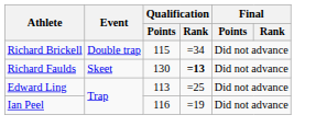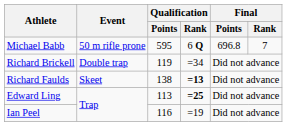 <table class="wikitable" style="font-size:90%">
 <tr>
 <th rowspan="2">Athlete</th>
 <th rowspan="2">Event</th>
 <th colspan=2>Qualification</th>
 <th colspan=2>Final</th>
 </tr>
 <tr style="font-size:95%">
 <th>Points</th>
 <th>Rank</th>
 <th>Points</th>
 <th>Rank</th>
 </tr>
 <tr align=center>
+<td align=left><a href='#'>Michael Babb</a></td>
+<td align=left><a href='#'>50 m rifle prone</a></td>
+<td>595</td>
+<td>6 <strong>Q</strong></td>
+<td>696.8</td>
+<td>7</td>
+</tr>
+<tr align=center>
 <td align=left><a href='#'>Richard Brickell</a></td>
 <td align=left><a href='#'>Double trap</a></td>
-<td>115</td>
+<td>119</td>
 <td>=34</td>
 <td colspan=2>Did not advance</td>
 </tr>
 <tr align=center>
 <td align=left><a href='#'>Richard Faulds</a></td>
 <td align=left><a href='#'>Skeet</a></td>
-<td>130</td>
+<td>138</td>
 <td><strong>=13</strong></td>
 <td colspan=2>Did not advance</td>
 </tr>
 <tr align=center>
 <td align=left><a href='#'>Edward Ling</a></td>
 <td align=left rowspan=2><a href='#'>Trap</a></td>
 <td>113</td>
-<td>=25</td>
+<td><strong>=25</strong></td>
 <td colspan=2>Did not advance</td>
 </tr>
 <tr align=center>
 <td align=left><a href='#'>Ian Peel</a></td>
 <td>116</td>
 <td>=19</td>
 <td colspan=2>Did not advance</td>
 </tr>
 </table>
